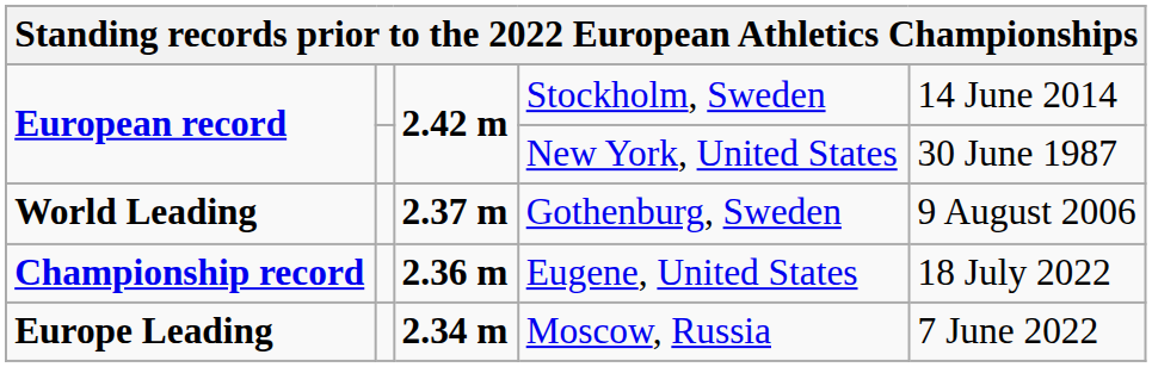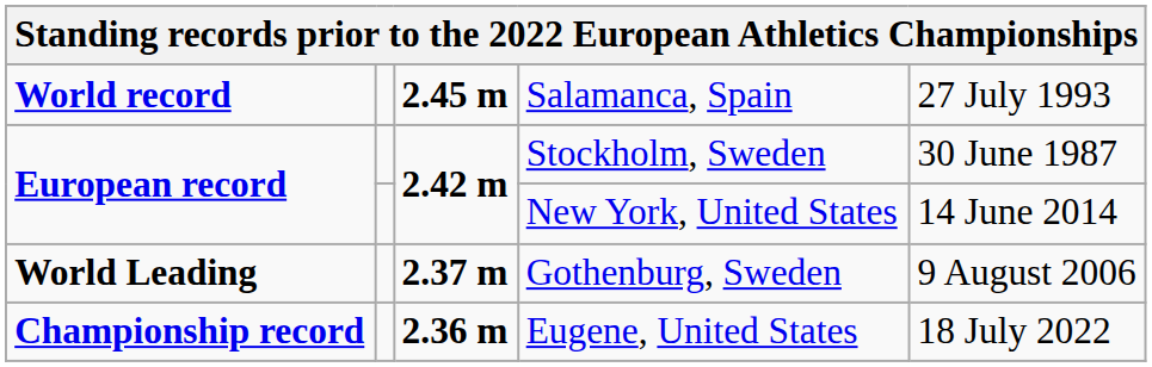 <table class="wikitable">
 <tr>
 <th colspan="5">Standing records prior to the 2022 European Athletics Championships</th>
+</tr>
+<tr>
+<td><strong><a href='#'>World record</a></strong></td>
+<td></td>
+<td><strong>2.45 m</strong></td>
+<td><a href='#'>Salamanca</a>, <a href='#'>Spain</a></td>
+<td>27 July 1993</td>
 </tr>
 <tr>
 <td rowspan=2><strong><a href='#'>European record</a></strong></td>
 <td></td>
 <td rowspan=2><strong>2.42 m</strong></td>
 <td><a href='#'>Stockholm</a>, <a href='#'>Sweden</a></td>
-<td>14 June 2014</td>
+<td>30 June 1987</td>
 </tr>
 <tr>
 <td></td>
 <td><a href='#'>New York</a>, <a href='#'>United States</a></td>
-<td>30 June 1987</td>
+<td>14 June 2014</td>
 </tr>
 <tr>
 <td><strong>World Leading</strong></td>
 <td></td>
 <td><strong>2.37  m</strong></td>
 <td><a href='#'>Gothenburg</a>, <a href='#'>Sweden</a></td>
 <td>9 August 2006</td>
 </tr>
 <tr>
 <td><strong><a href='#'>Championship record</a></strong></td>
 <td></td>
 <td><strong>2.36 m</strong></td>
 <td><a href='#'>Eugene</a>, <a href='#'>United States</a></td>
 <td>18 July 2022</td>
 </tr>
-<tr>
-<td><strong>Europe Leading</strong></td>
-<td></td>
-<td><strong>2.34  m</strong></td>
-<td><a href='#'>Moscow</a>, <a href='#'>Russia</a></td>
-<td>7 June 2022</td>
-</tr>
 </table>
